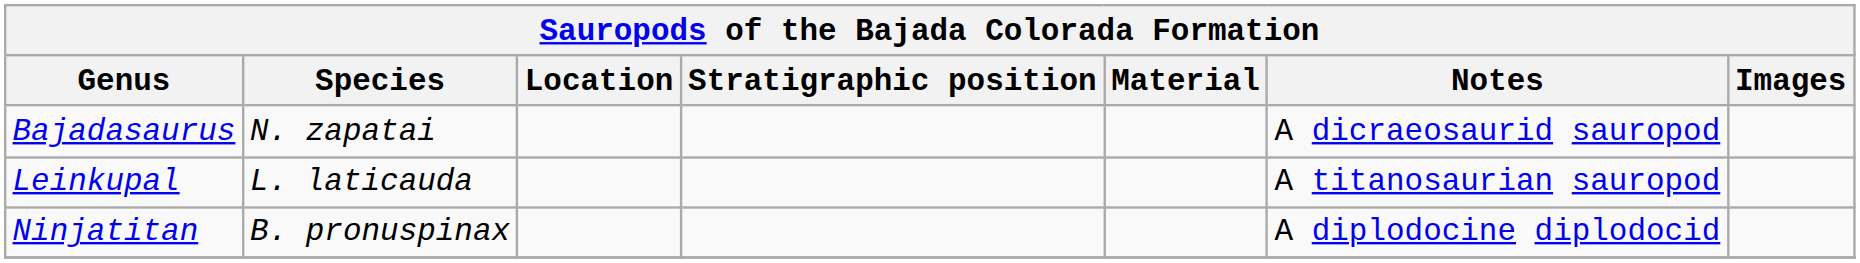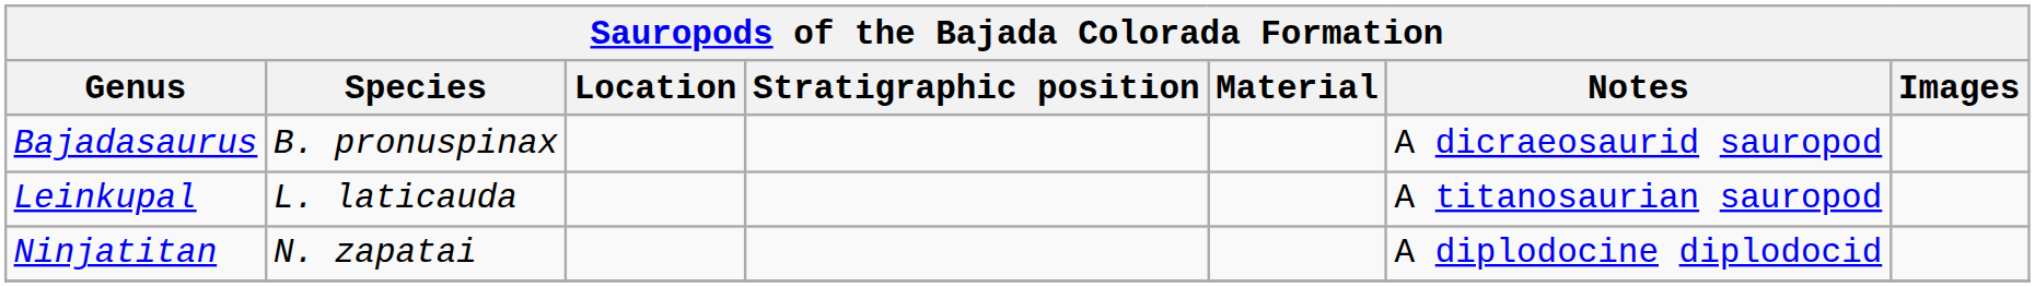 <table class="wikitable" align="center">
 <tr>
 <th colspan="7" align="center"><a href='#'>Sauropods</a> of the Bajada Colorada Formation</th>
 </tr>
 <tr>
 <th>Genus</th>
 <th>Species</th>
 <th>Location</th>
 <th>Stratigraphic position</th>
 <th>Material</th>
 <th>Notes</th>
 <th>Images</th>
 </tr>
 <tr>
 <td><em><a href='#'>Bajadasaurus</a></em></td>
-<td><em>N. zapatai</em></td>
+<td><em>B. pronuspinax</em></td>
 <td></td>
 <td></td>
 <td></td>
 <td>A <a href='#'>dicraeosaurid</a> <a href='#'>sauropod</a></td>
 <td></td>
 </tr>
 <tr>
 <td><em><a href='#'>Leinkupal</a></em></td>
 <td><em>L. laticauda</em></td>
 <td></td>
 <td></td>
 <td></td>
 <td>A <a href='#'>titanosaurian</a> <a href='#'>sauropod</a></td>
 <td></td>
 </tr>
 <tr>
 <td><em><a href='#'>Ninjatitan</a></em></td>
-<td><em>B. pronuspinax</em></td>
+<td><em>N. zapatai</em></td>
 <td></td>
 <td></td>
 <td></td>
 <td>A <a href='#'>diplodocine</a> <a href='#'>diplodocid</a></td>
 <td></td>
 </tr>
 <tr>
 </tr>
 </table>
